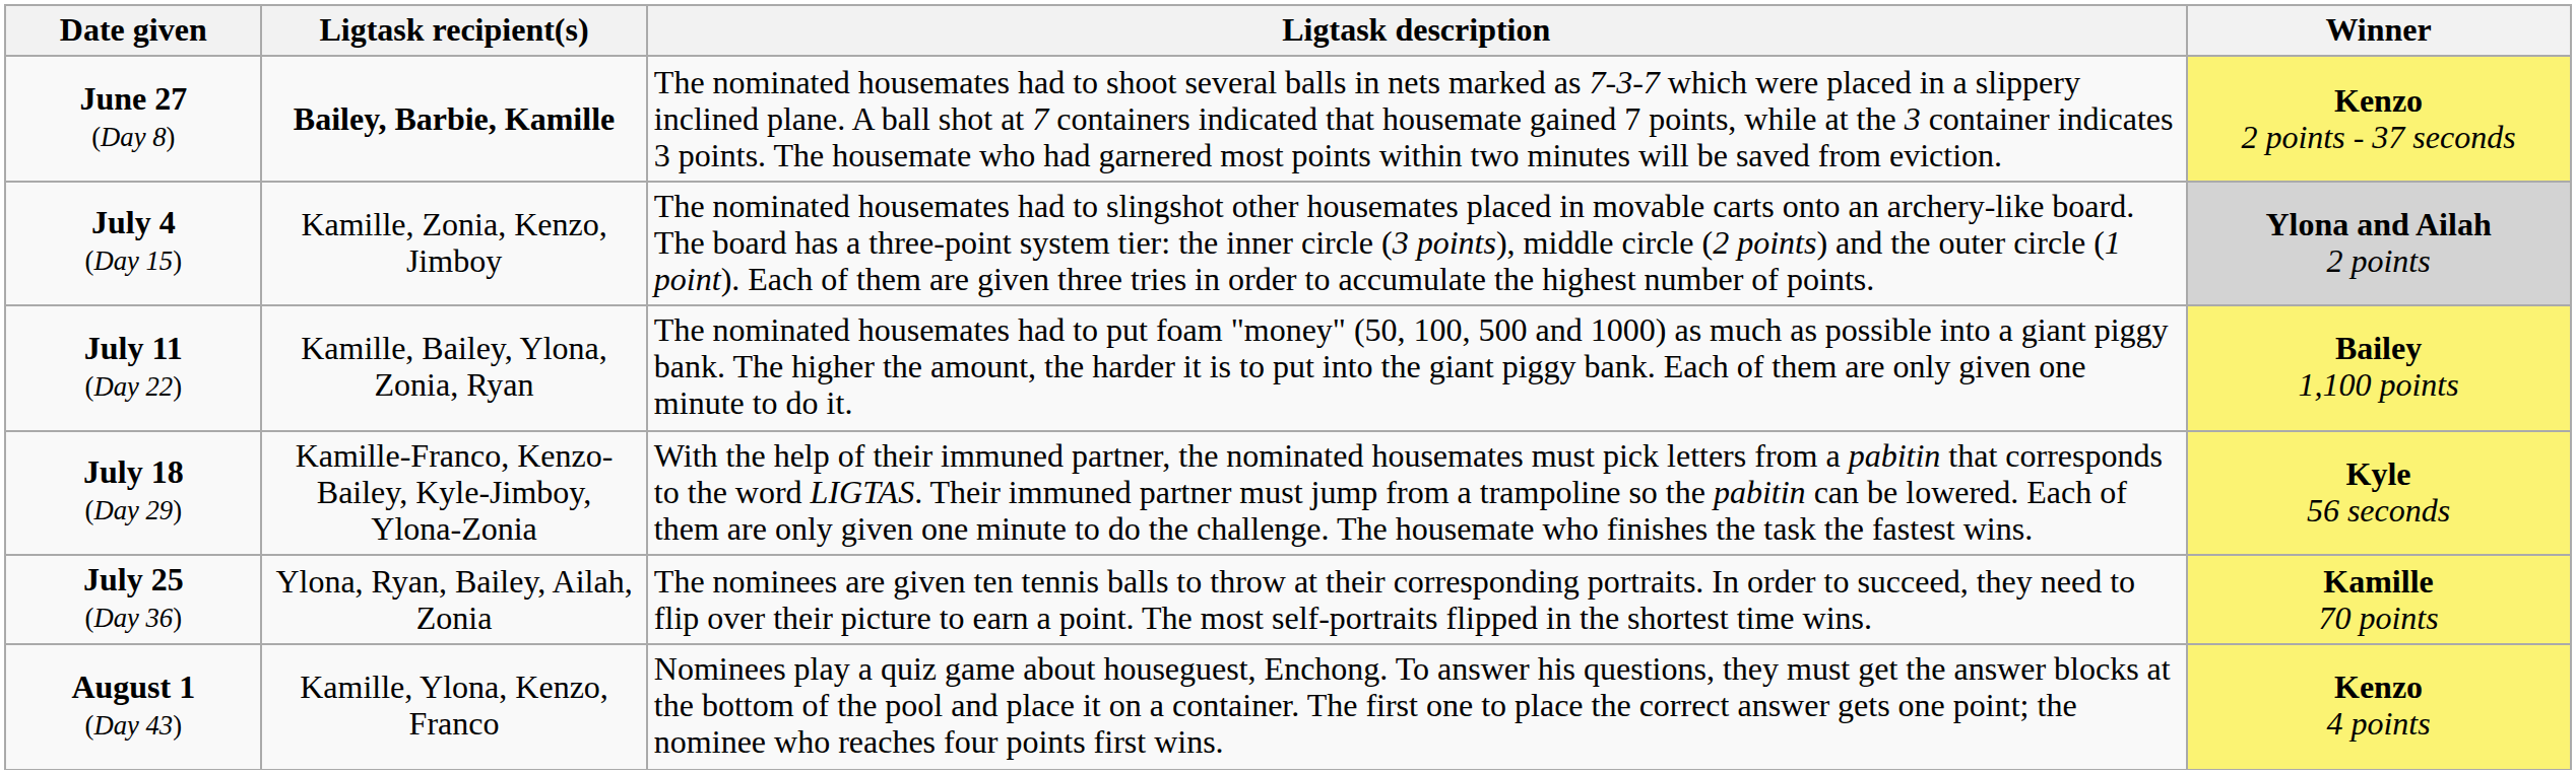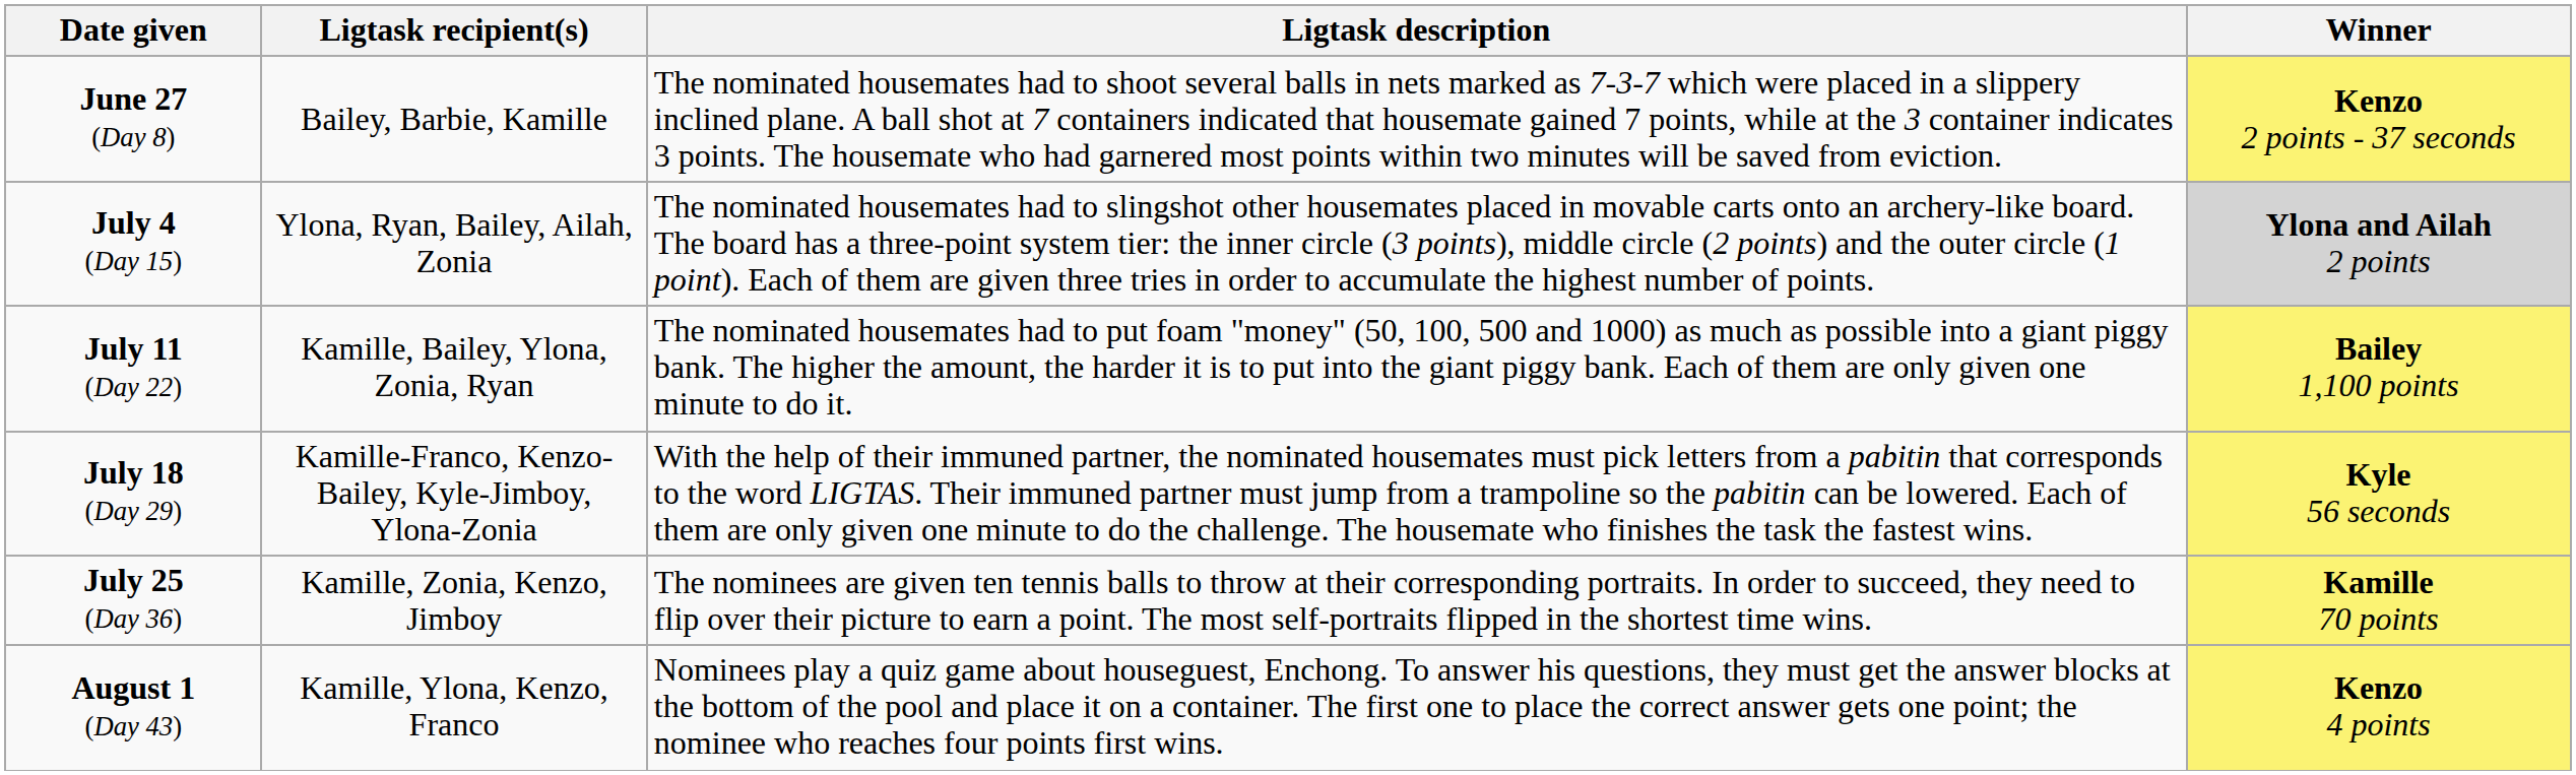 <table class="wikitable" style="text-align:center; line-height:18px;" width="100%">
 <tr>
 <th style="width: 10%;">Date given</th>
 <th style="width: 15%;">Ligtask recipient(s)</th>
 <th style="width: 60%;">Ligtask description</th>
 <th style="width: 15%;">Winner</th>
 </tr>
 <tr>
 <td><strong>June 27</strong><br><small>(<em>Day 8</em>)</small></td>
-<td><strong>Bailey, Barbie, Kamille</strong></td>
+<td>Bailey, Barbie, Kamille</td>
 <td align="left">The nominated housemates had to shoot several balls in nets marked as <em>7-3-7</em> which were placed in a slippery inclined plane. A ball shot at <em>7</em> containers indicated that housemate gained 7 points, while at the <em>3</em> container indicates 3 points. The housemate who had garnered most points within two minutes will be saved from eviction.</td>
 <td style="background:#FBF373;"><strong>Kenzo</strong><br><em>2 points - 37 seconds</em></td>
 </tr>
 <tr>
 <td><strong>July 4</strong><br><small>(<em>Day 15</em>)</small></td>
-<td>Kamille, Zonia, Kenzo, Jimboy</td>
+<td>Ylona, Ryan, Bailey, Ailah, Zonia</td>
 <td align="left">The nominated housemates had to slingshot other housemates placed in movable carts onto an archery-like board. The board has a three-point system tier: the inner circle (<em>3 points</em>), middle circle (<em>2 points</em>) and the outer circle (<em>1 point</em>). Each of them are given three tries in order to accumulate the highest number of points.</td>
 <td style="background:lightgrey;"><strong>Ylona and Ailah</strong><br><em>2 points</em></td>
 </tr>
 <tr>
 <td><strong>July 11</strong><br><small>(<em>Day 22</em>)</small></td>
 <td>Kamille, Bailey, Ylona, Zonia, Ryan</td>
 <td align="left">The nominated housemates had to put foam "money" (50, 100, 500 and 1000) as much as possible into a giant piggy bank. The higher the amount, the harder it is to put into the giant piggy bank. Each of them are only given one minute to do it.</td>
 <td style="background:#FBF373;"><strong>Bailey</strong><br><em>1,100 points</em></td>
 </tr>
 <tr>
 <td><strong>July 18</strong><br><small>(<em>Day 29</em>)</small></td>
 <td>Kamille-Franco, Kenzo-Bailey, Kyle-Jimboy, Ylona-Zonia</td>
 <td align="left">With the help of their immuned partner, the nominated housemates must pick letters from a <em>pabitin</em> that corresponds to the word <em>LIGTAS</em>. Their immuned partner must jump from a trampoline so the <em>pabitin</em> can be lowered. Each of them are only given one minute to do the challenge. The housemate who finishes the task the fastest wins.</td>
 <td style="background:#FBF373;"><strong>Kyle</strong><br><em>56 seconds</em></td>
 </tr>
 <tr>
 <td><strong>July 25</strong><br><small>(<em>Day 36</em>)</small></td>
-<td>Ylona, Ryan, Bailey, Ailah, Zonia</td>
+<td>Kamille, Zonia, Kenzo, Jimboy</td>
 <td align="left">The nominees are given ten tennis balls to throw at their corresponding portraits. In order to succeed, they need to flip over their picture to earn a point. The most self-portraits flipped in the shortest time wins.</td>
 <td style="background:#FBF373;"><strong>Kamille</strong><br><em>70 points</em><br></td>
 </tr>
 <tr>
 <td><strong>August 1</strong><br><small>(<em>Day 43</em>)</small></td>
 <td>Kamille, Ylona, Kenzo, Franco</td>
 <td align="left">Nominees play a quiz game about houseguest, Enchong. To answer his questions, they must get the answer blocks at the bottom of the pool and place it on a container. The first one to place the correct answer gets one point; the nominee who reaches four points first wins.</td>
 <td style="background:#FBF373;"><strong>Kenzo</strong><br><em>4 points</em></td>
 </tr>
 </table>
